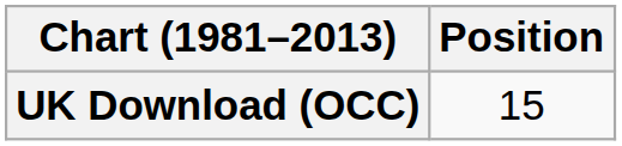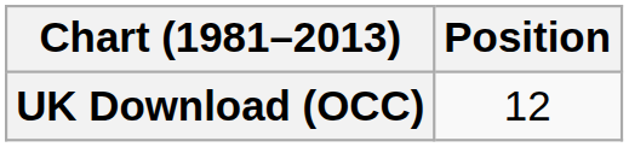 <table class="wikitable plainrowheaders">
 <tr>
 <th scope="col">Chart (1981–2013)</th>
 <th scope="col">Position</th>
 </tr>
 <tr>
 <th scope="row">UK Download (OCC)</th>
-<td style="text-align:center;">15</td>
+<td style="text-align:center;">12</td>
 </tr>
 </table>
